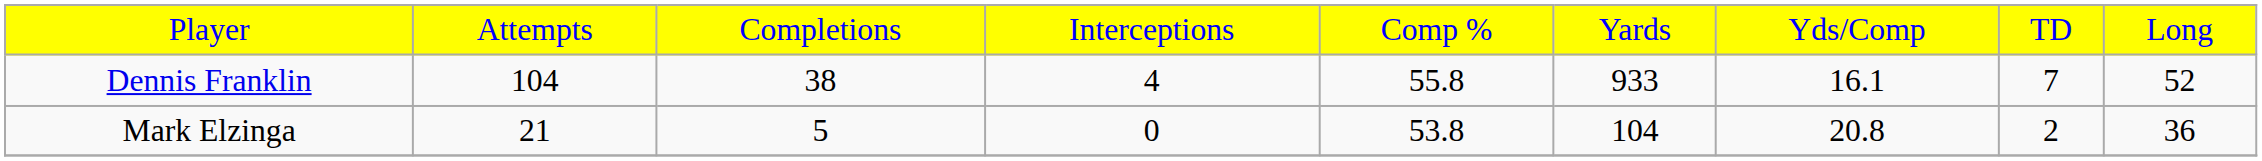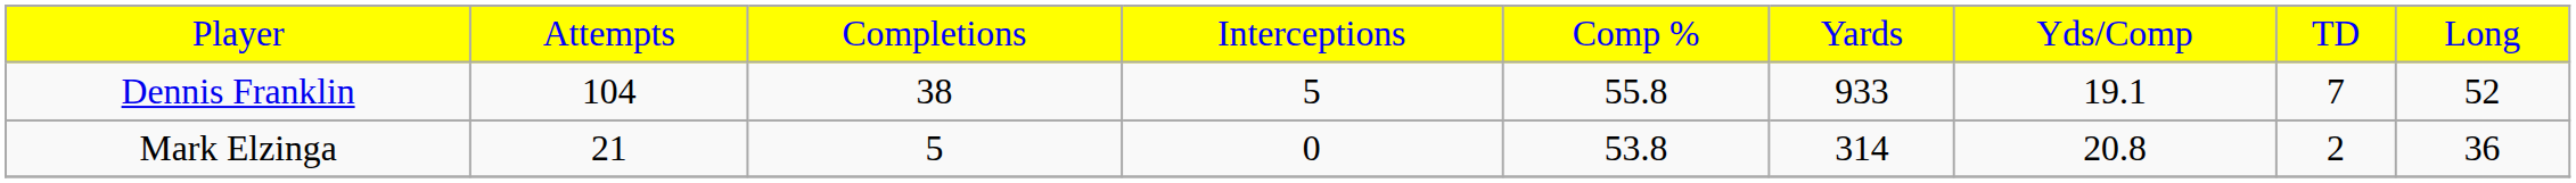 <table class="wikitable" width="90%">
 <tr align="center"  style="background:yellow;color:blue;">
 <td>Player</td>
 <td>Attempts</td>
 <td>Completions</td>
 <td>Interceptions</td>
 <td>Comp %</td>
 <td>Yards</td>
 <td>Yds/Comp</td>
 <td>TD</td>
 <td>Long</td>
 </tr>
 <tr align="center" bgcolor="">
 <td><a href='#'>Dennis Franklin</a></td>
 <td>104</td>
 <td>38</td>
-<td>4</td>
+<td>5</td>
 <td>55.8</td>
 <td>933</td>
-<td>16.1</td>
+<td>19.1</td>
 <td>7</td>
 <td>52</td>
 </tr>
 <tr align="center" bgcolor="">
 <td>Mark Elzinga</td>
 <td>21</td>
 <td>5</td>
 <td>0</td>
 <td>53.8</td>
-<td>104</td>
+<td>314</td>
 <td>20.8</td>
 <td>2</td>
 <td>36</td>
 </tr>
 <tr>
 </tr>
 </table>
